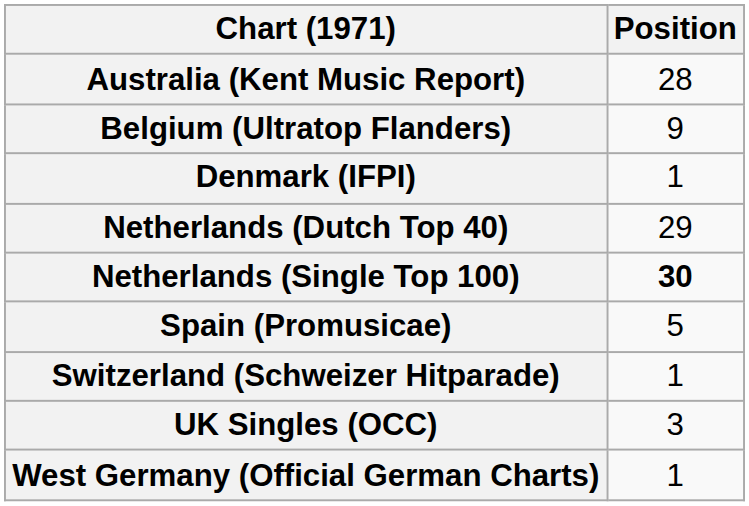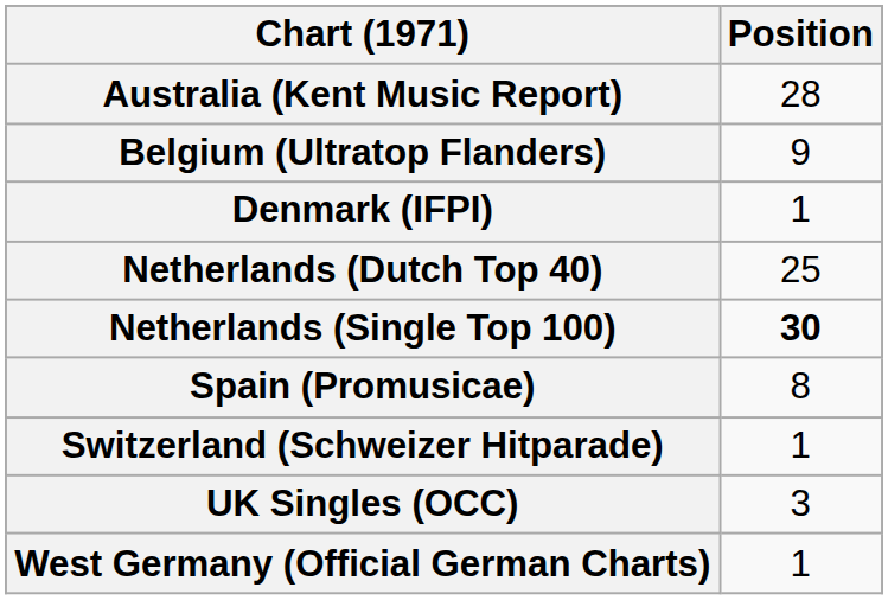 <table class="wikitable sortable plainrowheaders" style="text-align:center">
 <tr>
 <th>Chart (1971)</th>
 <th>Position</th>
 </tr>
 <tr>
 <th scope="row">Australia (Kent Music Report)</th>
 <td>28</td>
 </tr>
 <tr>
 <th scope="row">Belgium (Ultratop Flanders)</th>
 <td>9</td>
 </tr>
 <tr>
 <th scope="row">Denmark (IFPI)</th>
 <td>1</td>
 </tr>
 <tr>
 <th scope="row">Netherlands (Dutch Top 40)</th>
-<td>29</td>
+<td>25</td>
 </tr>
 <tr>
 <th scope="row">Netherlands (Single Top 100)</th>
 <td><strong>30</strong></td>
 </tr>
 <tr>
 <th scope="row">Spain (Promusicae)</th>
-<td>5</td>
+<td>8</td>
 </tr>
 <tr>
 <th scope="row">Switzerland (Schweizer Hitparade)</th>
 <td>1</td>
 </tr>
 <tr>
 <th scope="row">UK Singles (OCC)</th>
 <td>3</td>
 </tr>
 <tr>
 <th scope="row">West Germany (Official German Charts)</th>
 <td>1</td>
 </tr>
 </table>
